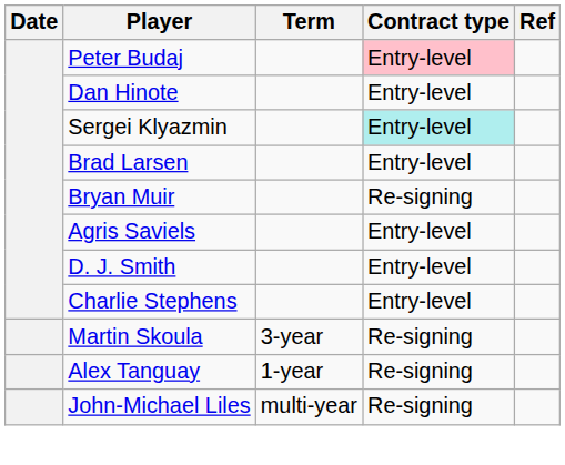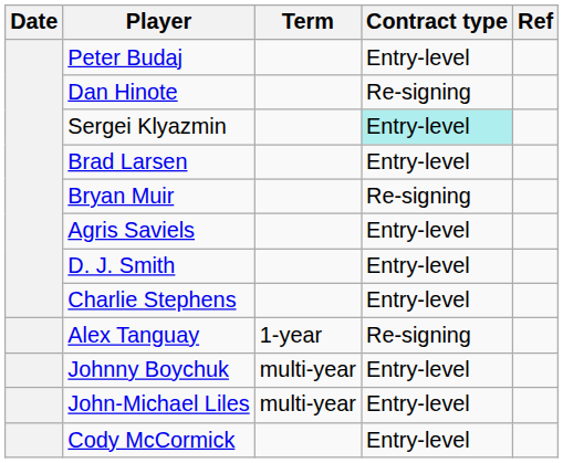 <table class="wikitable plainrowheaders">
 <tr style="background:#ddd; text-align:center;">
 <th>Date</th>
 <th>Player</th>
 <th>Term</th>
 <th>Contract type</th>
 <th>Ref</th>
 </tr>
 <tr>
 <th scope="row" rowspan=8></th>
 <td><a href='#'>Peter Budaj</a></td>
 <td></td>
-<td style="background: pink;">Entry-level</td>
+<td>Entry-level</td>
 <td></td>
 </tr>
 <tr>
 <td><a href='#'>Dan Hinote</a></td>
 <td></td>
-<td>Entry-level</td>
+<td>Re-signing</td>
 <td></td>
 </tr>
 <tr>
 <td>Sergei Klyazmin</td>
 <td></td>
 <td style="background: paleturquoise;">Entry-level</td>
 <td></td>
 </tr>
 <tr>
 <td><a href='#'>Brad Larsen</a></td>
 <td></td>
 <td>Entry-level</td>
 <td></td>
 </tr>
 <tr>
 <td><a href='#'>Bryan Muir</a></td>
 <td></td>
 <td>Re-signing</td>
 <td></td>
 </tr>
 <tr>
 <td><a href='#'>Agris Saviels</a></td>
 <td></td>
 <td>Entry-level</td>
 <td></td>
 </tr>
 <tr>
 <td><a href='#'>D. J. Smith</a></td>
 <td></td>
 <td>Entry-level</td>
 <td></td>
 </tr>
 <tr>
 <td><a href='#'>Charlie Stephens</a></td>
 <td></td>
 <td>Entry-level</td>
 <td></td>
 </tr>
 <tr>
 <th scope="row"></th>
-<td><a href='#'>Martin Skoula</a></td>
-<td>3-year</td>
-<td>Re-signing</td>
-<td></td>
-</tr>
-<tr>
-<th scope="row"></th>
 <td><a href='#'>Alex Tanguay</a></td>
 <td>1-year</td>
 <td>Re-signing</td>
 <td></td>
 </tr>
 <tr>
 <th scope="row"></th>
+<td><a href='#'>Johnny Boychuk</a></td>
+<td>multi-year</td>
+<td>Entry-level</td>
+<td></td>
+</tr>
+<tr>
+<th scope="row"></th>
 <td><a href='#'>John-Michael Liles</a></td>
 <td>multi-year</td>
-<td>Re-signing</td>
+<td>Entry-level</td>
+<td></td>
+</tr>
+<tr>
+<th scope="row"></th>
+<td><a href='#'>Cody McCormick</a></td>
+<td></td>
+<td>Entry-level</td>
 <td></td>
 </tr>
 </table>
